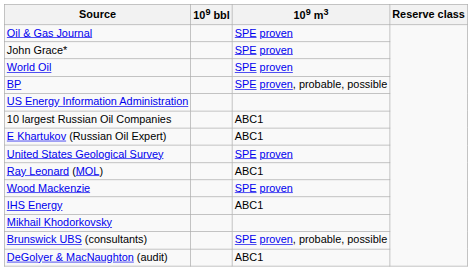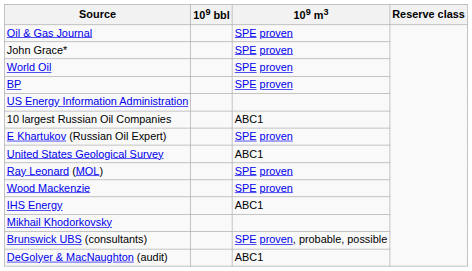 <table class=wikitable>
 <tr>
 <th>Source</th>
 <th>10<sup>9</sup> bbl</th>
 <th>10<sup>9</sup> m<sup>3</sup></th>
 <th>Reserve class</th>
 </tr>
 <tr>
 <td><a href='#'>Oil & Gas Journal</a></td>
 <td></td>
 <td><a href='#'>SPE</a> <a href='#'>proven</a></td>
 </tr>
 <tr>
 <td>John Grace*</td>
 <td></td>
 <td><a href='#'>SPE</a> <a href='#'>proven</a></td>
 </tr>
 <tr>
 <td><a href='#'>World Oil</a></td>
 <td></td>
 <td><a href='#'>SPE</a> <a href='#'>proven</a></td>
 </tr>
 <tr>
 <td><a href='#'>BP</a></td>
 <td></td>
-<td><a href='#'>SPE</a> <a href='#'>proven</a>, probable, possible</td>
+<td><a href='#'>SPE</a> <a href='#'>proven</a></td>
 </tr>
 <tr>
 <td><a href='#'>US Energy Information Administration</a></td>
 <td></td>
 <td></td>
 </tr>
 <tr>
 <td>10 largest Russian Oil Companies</td>
 <td></td>
 <td>ABC1</td>
 </tr>
 <tr>
 <td><a href='#'>E Khartukov</a> (Russian Oil Expert)</td>
 <td></td>
-<td>ABC1</td>
+<td><a href='#'>SPE</a> <a href='#'>proven</a></td>
 </tr>
 <tr>
 <td><a href='#'>United States Geological Survey</a></td>
 <td></td>
-<td><a href='#'>SPE</a> <a href='#'>proven</a></td>
+<td>ABC1</td>
 </tr>
 <tr>
 <td><a href='#'>Ray Leonard</a> (<a href='#'>MOL</a>)</td>
 <td></td>
-<td>ABC1</td>
+<td><a href='#'>SPE</a> <a href='#'>proven</a></td>
 </tr>
 <tr>
 <td><a href='#'>Wood Mackenzie</a></td>
 <td></td>
 <td><a href='#'>SPE</a> <a href='#'>proven</a></td>
 </tr>
 <tr>
 <td><a href='#'>IHS Energy</a></td>
 <td></td>
 <td>ABC1</td>
 </tr>
 <tr>
 <td><a href='#'>Mikhail Khodorkovsky</a></td>
 <td></td>
 <td></td>
 </tr>
 <tr>
 <td><a href='#'>Brunswick UBS</a> (consultants)</td>
 <td></td>
 <td><a href='#'>SPE</a> <a href='#'>proven</a>, probable, possible</td>
 </tr>
 <tr>
 <td><a href='#'>DeGolyer & MacNaughton</a> (audit)</td>
 <td></td>
 <td>ABC1</td>
 </tr>
 </table>
